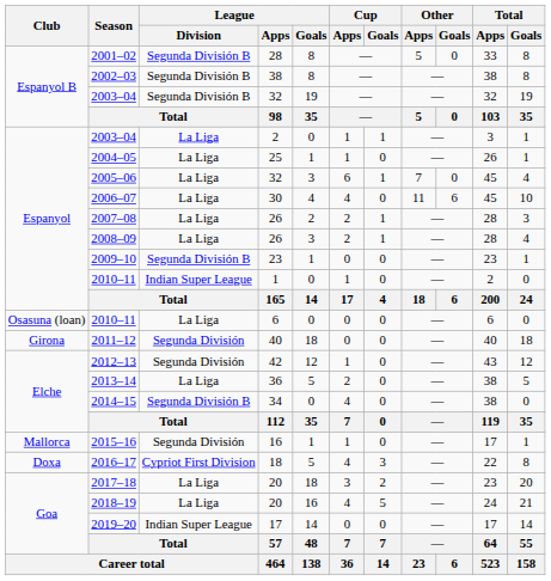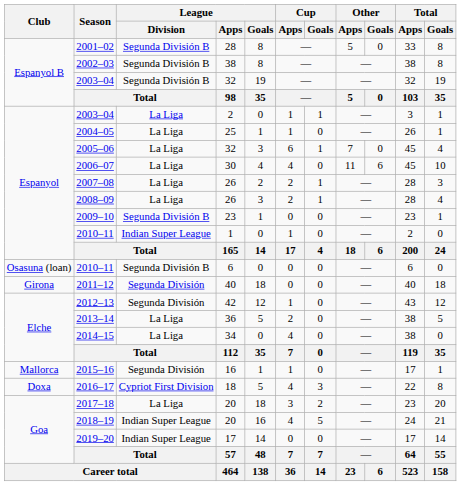 <table class="wikitable" style="text-align:center">
 <tr>
 <th rowspan="2">Club</th>
 <th rowspan="2">Season</th>
 <th colspan="3">League</th>
 <th colspan="2">Cup</th>
 <th colspan="2">Other</th>
 <th colspan="2">Total</th>
 </tr>
 <tr>
 <th>Division</th>
 <th>Apps</th>
 <th>Goals</th>
 <th>Apps</th>
 <th>Goals</th>
 <th>Apps</th>
 <th>Goals</th>
 <th>Apps</th>
 <th>Goals</th>
 </tr>
 <tr>
 <td rowspan="4"><a href='#'>Espanyol B</a></td>
 <td><a href='#'>2001–02</a></td>
 <td><a href='#'>Segunda División B</a></td>
 <td>28</td>
 <td>8</td>
 <td colspan="2">—</td>
 <td>5</td>
 <td>0</td>
 <td>33</td>
 <td>8</td>
 </tr>
 <tr>
 <td><a href='#'>2002–03</a></td>
 <td>Segunda División B</td>
 <td>38</td>
 <td>8</td>
 <td colspan="2">—</td>
 <td colspan="2">—</td>
 <td>38</td>
 <td>8</td>
 </tr>
 <tr>
 <td><a href='#'>2003–04</a></td>
 <td>Segunda División B</td>
 <td>32</td>
 <td>19</td>
 <td colspan="2">—</td>
 <td colspan="2">—</td>
 <td>32</td>
 <td>19</td>
 </tr>
 <tr>
 <th colspan="2">Total</th>
 <th>98</th>
 <th>35</th>
 <th colspan="2">—</th>
 <th>5</th>
 <th>0</th>
 <th>103</th>
 <th>35</th>
 </tr>
 <tr>
 <td rowspan="9"><a href='#'>Espanyol</a></td>
 <td><a href='#'>2003–04</a></td>
 <td><a href='#'>La Liga</a></td>
 <td>2</td>
 <td>0</td>
 <td>1</td>
 <td>1</td>
 <td colspan="2">—</td>
 <td>3</td>
 <td>1</td>
 </tr>
 <tr>
 <td><a href='#'>2004–05</a></td>
 <td>La Liga</td>
 <td>25</td>
 <td>1</td>
 <td>1</td>
 <td>0</td>
 <td colspan="2">—</td>
 <td>26</td>
 <td>1</td>
 </tr>
 <tr>
 <td><a href='#'>2005–06</a></td>
 <td>La Liga</td>
 <td>32</td>
 <td>3</td>
 <td>6</td>
 <td>1</td>
 <td>7</td>
 <td>0</td>
 <td>45</td>
 <td>4</td>
 </tr>
 <tr>
 <td><a href='#'>2006–07</a></td>
 <td>La Liga</td>
 <td>30</td>
 <td>4</td>
 <td>4</td>
 <td>0</td>
 <td>11</td>
 <td>6</td>
 <td>45</td>
 <td>10</td>
 </tr>
 <tr>
 <td><a href='#'>2007–08</a></td>
 <td>La Liga</td>
 <td>26</td>
 <td>2</td>
 <td>2</td>
 <td>1</td>
 <td colspan="2">—</td>
 <td>28</td>
 <td>3</td>
 </tr>
 <tr>
 <td><a href='#'>2008–09</a></td>
 <td>La Liga</td>
 <td>26</td>
 <td>3</td>
 <td>2</td>
 <td>1</td>
 <td colspan="2">—</td>
 <td>28</td>
 <td>4</td>
 </tr>
 <tr>
 <td><a href='#'>2009–10</a></td>
 <td><a href='#'>Segunda División B</a></td>
 <td>23</td>
 <td>1</td>
 <td>0</td>
 <td>0</td>
 <td colspan="2">—</td>
 <td>23</td>
 <td>1</td>
 </tr>
 <tr>
 <td><a href='#'>2010–11</a></td>
 <td><a href='#'>Indian Super League</a></td>
 <td>1</td>
 <td>0</td>
 <td>1</td>
 <td>0</td>
 <td colspan="2">—</td>
 <td>2</td>
 <td>0</td>
 </tr>
 <tr>
 <th colspan="2">Total</th>
 <th>165</th>
 <th>14</th>
 <th>17</th>
 <th>4</th>
 <th>18</th>
 <th>6</th>
 <th>200</th>
 <th>24</th>
 </tr>
 <tr>
 <td><a href='#'>Osasuna</a> (loan)</td>
 <td><a href='#'>2010–11</a></td>
-<td>La Liga</td>
+<td>Segunda División B</td>
 <td>6</td>
 <td>0</td>
 <td>0</td>
 <td>0</td>
 <td colspan="2">—</td>
 <td>6</td>
 <td>0</td>
 </tr>
 <tr>
 <td><a href='#'>Girona</a></td>
 <td><a href='#'>2011–12</a></td>
 <td><a href='#'>Segunda División</a></td>
 <td>40</td>
 <td>18</td>
 <td>0</td>
 <td>0</td>
 <td colspan="2">—</td>
 <td>40</td>
 <td>18</td>
 </tr>
 <tr>
 <td rowspan="4"><a href='#'>Elche</a></td>
 <td><a href='#'>2012–13</a></td>
 <td>Segunda División</td>
 <td>42</td>
 <td>12</td>
 <td>1</td>
 <td>0</td>
 <td colspan="2">—</td>
 <td>43</td>
 <td>12</td>
 </tr>
 <tr>
 <td><a href='#'>2013–14</a></td>
 <td>La Liga</td>
 <td>36</td>
 <td>5</td>
 <td>2</td>
 <td>0</td>
 <td colspan="2">—</td>
 <td>38</td>
 <td>5</td>
 </tr>
 <tr>
 <td><a href='#'>2014–15</a></td>
-<td><a href='#'>Segunda División B</a></td>
+<td>La Liga</td>
 <td>34</td>
 <td>0</td>
 <td>4</td>
 <td>0</td>
 <td colspan="2">—</td>
 <td>38</td>
 <td>0</td>
 </tr>
 <tr>
 <th colspan="2">Total</th>
 <th>112</th>
 <th>35</th>
 <th>7</th>
 <th>0</th>
 <th colspan="2">—</th>
 <th>119</th>
 <th>35</th>
 </tr>
 <tr>
 <td><a href='#'>Mallorca</a></td>
 <td><a href='#'>2015–16</a></td>
 <td>Segunda División</td>
 <td>16</td>
 <td>1</td>
 <td>1</td>
 <td>0</td>
 <td colspan="2">—</td>
 <td>17</td>
 <td>1</td>
 </tr>
 <tr>
 <td><a href='#'>Doxa</a></td>
 <td><a href='#'>2016–17</a></td>
 <td><a href='#'>Cypriot First Division</a></td>
 <td>18</td>
 <td>5</td>
 <td>4</td>
 <td>3</td>
 <td colspan="2">—</td>
 <td>22</td>
 <td>8</td>
 </tr>
 <tr>
 <td rowspan="4"><a href='#'>Goa</a></td>
 <td><a href='#'>2017–18</a></td>
 <td>La Liga</td>
 <td>20</td>
 <td>18</td>
 <td>3</td>
 <td>2</td>
 <td colspan="2">—</td>
 <td>23</td>
 <td>20</td>
 </tr>
 <tr>
 <td><a href='#'>2018–19</a></td>
-<td>La Liga</td>
+<td>Indian Super League</td>
 <td>20</td>
 <td>16</td>
 <td>4</td>
 <td>5</td>
 <td colspan="2">—</td>
 <td>24</td>
 <td>21</td>
 </tr>
 <tr>
 <td><a href='#'>2019–20</a></td>
 <td>Indian Super League</td>
 <td>17</td>
 <td>14</td>
 <td>0</td>
 <td>0</td>
 <td colspan="2">—</td>
 <td>17</td>
 <td>14</td>
 </tr>
 <tr>
 <th colspan="2">Total</th>
 <th>57</th>
 <th>48</th>
 <th>7</th>
 <th>7</th>
 <th colspan="2">—</th>
 <th>64</th>
 <th>55</th>
 </tr>
 <tr>
 <th colspan="3">Career total</th>
 <th>464</th>
 <th>138</th>
 <th>36</th>
 <th>14</th>
 <th>23</th>
 <th>6</th>
 <th>523</th>
 <th>158</th>
 </tr>
 </table>
